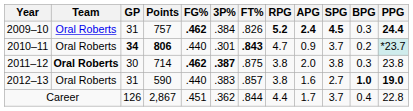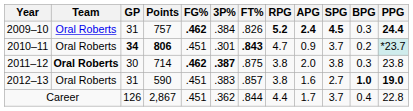 <table class="wikitable"; style="text-align:center";>
 <tr>
 <th>Year</th>
 <th>Team</th>
 <th>GP</th>
 <th>Points</th>
 <th>FG%</th>
 <th>3P%</th>
 <th>FT%</th>
 <th>RPG</th>
 <th>APG</th>
 <th>SPG</th>
 <th>BPG</th>
 <th>PPG</th>
 </tr>
 <tr>
 <td>2009–10</td>
 <td><a href='#'>Oral Roberts</a></td>
 <td>31</td>
 <td>757</td>
 <td><strong>.462</strong></td>
 <td>.384</td>
 <td>.826</td>
 <td><strong>5.2</strong></td>
 <td><strong>2.4</strong></td>
 <td><strong>4.5</strong></td>
 <td>0.3</td>
 <td><strong>24.4</strong></td>
 </tr>
 <tr>
 <td>2010–11</td>
 <td>Oral Roberts</td>
 <td><strong>34</strong></td>
 <td><strong>806</strong></td>
-<td>.440</td>
+<td>.451</td>
 <td>.301</td>
 <td><strong>.843</strong></td>
 <td>4.7</td>
 <td>0.9</td>
 <td>3.7</td>
 <td>0.2</td>
 <td bgcolor=#cfecec>*23.7</td>
 </tr>
 <tr>
 <td>2011–12</td>
 <td><strong>Oral Roberts</strong></td>
 <td>30</td>
 <td>714</td>
 <td><strong>.462</strong></td>
 <td><strong>.387</strong></td>
 <td>.875</td>
 <td>3.8</td>
 <td>2.0</td>
 <td>3.8</td>
 <td>0.3</td>
 <td>23.8</td>
 </tr>
 <tr>
 <td>2012–13</td>
 <td>Oral Roberts</td>
 <td>31</td>
 <td>590</td>
-<td>.440</td>
+<td>.451</td>
 <td>.383</td>
 <td>.857</td>
 <td>3.8</td>
 <td>1.6</td>
 <td>2.7</td>
 <td><strong>1.0</strong></td>
 <td><strong>19.0</strong></td>
 </tr>
 <tr>
 <td colspan=2; align=center>Career</td>
 <td>126</td>
 <td>2,867</td>
 <td>.451</td>
 <td>.362</td>
 <td>.844</td>
 <td>4.4</td>
 <td>1.7</td>
 <td>3.7</td>
 <td>0.4</td>
 <td>22.8</td>
 </tr>
 </table>
